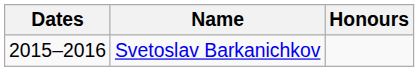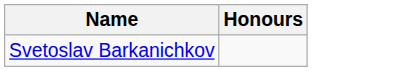 <table class="wikitable">
 <tr>
-<th>Dates</th>
 <th>Name</th>
 <th>Honours</th>
 </tr>
 <tr>
-<td>2015–2016</td>
 <td> <a href='#'>Svetoslav Barkanichkov</a></td>
 <td></td>
 </tr>
 </table>
